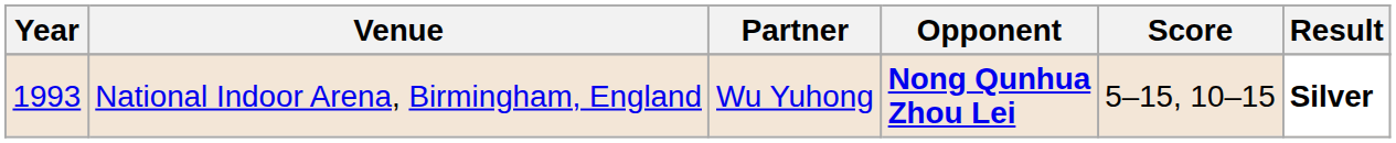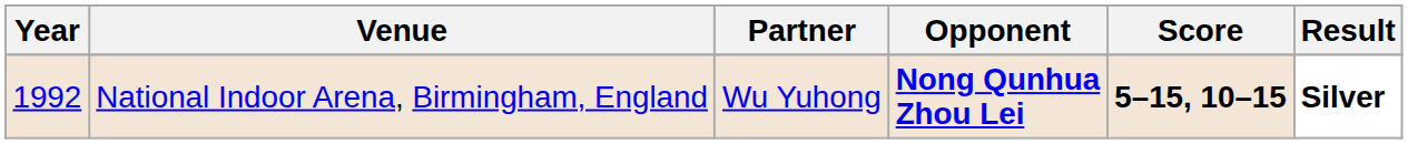 <table class="sortable wikitable" style="font-size: 90%;">
 <tr>
 <th>Year</th>
 <th>Venue</th>
 <th>Partner</th>
 <th>Opponent</th>
 <th>Score</th>
 <th>Result</th>
 </tr>
 <tr>
 </tr>
 <tr style="background:#F3E6D7">
-<td align="center"><a href='#'>1993</a></td>
+<td align="center"><a href='#'>1992</a></td>
 <td align="left"><a href='#'>National Indoor Arena</a>, <a href='#'>Birmingham, England</a></td>
 <td align="left"> <a href='#'>Wu Yuhong</a></td>
 <td align="left"><strong> <a href='#'>Nong Qunhua</a> <br>  <a href='#'>Zhou Lei</a></strong></td>
-<td align="left">5–15, 10–15</td>
+<td align="left"><strong>5–15, 10–15</strong></td>
 <td style="text-align:left; background:white"> <strong>Silver</strong></td>
 </tr>
 </table>
